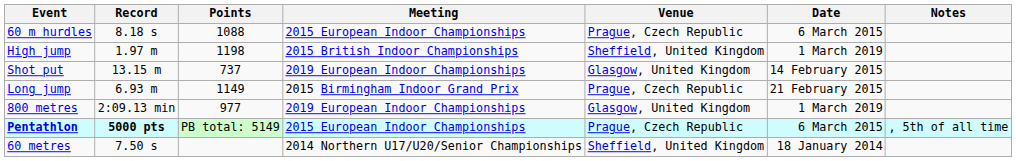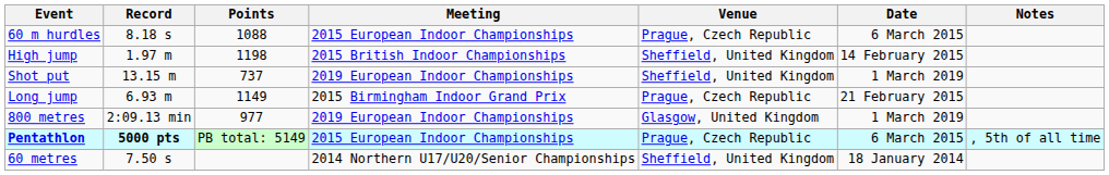 <table class="wikitable" style="font-size: 95%;">
 <tr>
 <th>Event</th>
 <th>Record</th>
 <th>Points</th>
 <th>Meeting</th>
 <th>Venue</th>
 <th>Date</th>
 <th>Notes</th>
 </tr>
 <tr>
 <td><a href='#'>60 m hurdles</a></td>
 <td align=center>8.18 s</td>
 <td align=center>1088</td>
 <td><a href='#'>2015 European Indoor Championships</a></td>
 <td><a href='#'>Prague</a>, Czech Republic</td>
 <td align=right>6 March 2015</td>
 </tr>
 <tr>
 <td><a href='#'>High jump</a></td>
 <td align=center>1.97 m</td>
 <td align=center>1198</td>
 <td><a href='#'>2015 British Indoor Championships</a></td>
 <td><a href='#'>Sheffield</a>, United Kingdom</td>
-<td align=right>1 March 2019</td>
+<td align=right>14 February 2015</td>
 <td></td>
 </tr>
 <tr>
 <td><a href='#'>Shot put</a></td>
 <td align=center>13.15 m</td>
 <td align=center>737</td>
 <td><a href='#'>2019 European Indoor Championships</a></td>
-<td><a href='#'>Glasgow</a>, United Kingdom</td>
-<td align=right>14 February 2015</td>
+<td><a href='#'>Sheffield</a>, United Kingdom</td>
+<td align=right>1 March 2019</td>
 </tr>
 <tr>
 <td><a href='#'>Long jump</a></td>
 <td align=center>6.93 m</td>
 <td align=center>1149</td>
 <td>2015 <a href='#'>Birmingham Indoor Grand Prix</a></td>
 <td><a href='#'>Prague</a>, Czech Republic</td>
 <td align=right>21 February 2015</td>
 <td></td>
 </tr>
 <tr>
 <td><a href='#'>800 metres</a></td>
 <td align=center>2:09.13 min</td>
 <td align=center>977</td>
 <td><a href='#'>2019 European Indoor Championships</a></td>
 <td><a href='#'>Glasgow</a>, United Kingdom</td>
 <td align=right>1 March 2019</td>
 </tr>
 <tr bgcolor=#cffcff>
 <td><strong><a href='#'>Pentathlon</a></strong></td>
 <td align=center><strong>5000 pts</strong></td>
 <td align=center bgcolor=#ccffcc>PB total: 5149</td>
 <td><a href='#'>2015 European Indoor Championships</a></td>
 <td><a href='#'>Prague</a>, Czech Republic</td>
 <td align=right>6 March 2015</td>
 <td><strong></strong>, 5th of all time</td>
 </tr>
 <tr>
 <td><a href='#'>60 metres</a></td>
 <td align=center>7.50 s</td>
 <td></td>
 <td>2014 Northern U17/U20/Senior Championships</td>
 <td><a href='#'>Sheffield</a>, United Kingdom</td>
 <td align=right>18 January 2014</td>
 <td></td>
 </tr>
 </table>
